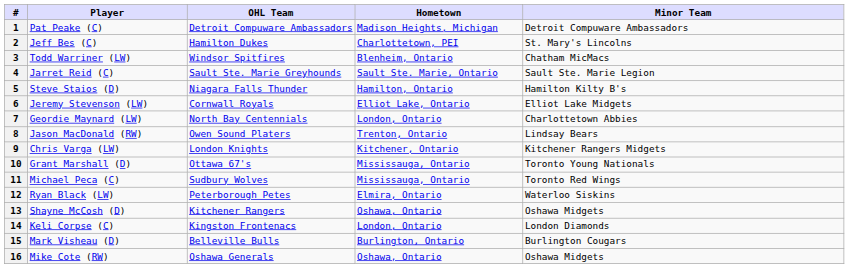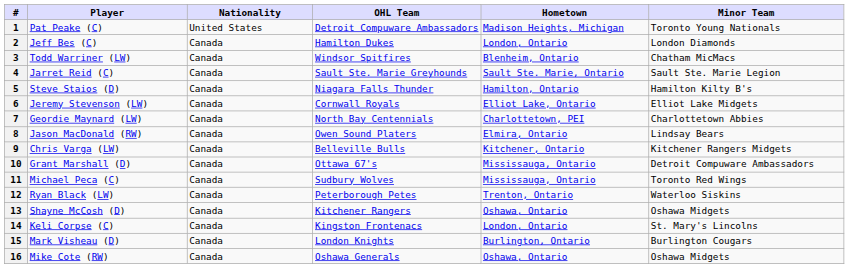 <table class="wikitable">
 <tr>
 <th style="background:#ddf; width:2.75%;">#</th>
 <th style="background:#ddf; width:19.0%;">Player</th>
+<th style="background:#ddf; width:15.0%;">Nationality</th>
 <th style="background:#ddf; width:20.0%;">OHL Team</th>
 <th style="background:#ddf; width:20.0%;">Hometown</th>
 <th style="background:#ddf; width:100.0%;">Minor Team</th>
 </tr>
 <tr>
 <th>1</th>
 <td><a href='#'>Pat Peake</a> (<a href='#'>C</a>)</td>
+<td> United States</td>
 <td><a href='#'>Detroit Compuware Ambassadors</a></td>
 <td><a href='#'>Madison Heights, Michigan</a></td>
-<td>Detroit Compuware Ambassadors</td>
+<td>Toronto Young Nationals</td>
 </tr>
 <tr>
 <th>2</th>
 <td><a href='#'>Jeff Bes</a> (<a href='#'>C</a>)</td>
+<td> Canada</td>
 <td><a href='#'>Hamilton Dukes</a></td>
-<td><a href='#'>Charlottetown, PEI</a></td>
-<td>St. Mary's Lincolns</td>
+<td><a href='#'>London, Ontario</a></td>
+<td>London Diamonds</td>
 </tr>
 <tr>
 <th>3</th>
 <td><a href='#'>Todd Warriner</a> (<a href='#'>LW</a>)</td>
+<td> Canada</td>
 <td><a href='#'>Windsor Spitfires</a></td>
 <td><a href='#'>Blenheim, Ontario</a></td>
 <td>Chatham MicMacs</td>
 </tr>
 <tr>
 <th>4</th>
 <td><a href='#'>Jarret Reid</a> (<a href='#'>C</a>)</td>
+<td> Canada</td>
 <td><a href='#'>Sault Ste. Marie Greyhounds</a></td>
 <td><a href='#'>Sault Ste. Marie, Ontario</a></td>
 <td>Sault Ste. Marie Legion</td>
 </tr>
 <tr>
 <th>5</th>
 <td><a href='#'>Steve Staios</a> (<a href='#'>D</a>)</td>
+<td> Canada</td>
 <td><a href='#'>Niagara Falls Thunder</a></td>
 <td><a href='#'>Hamilton, Ontario</a></td>
 <td>Hamilton Kilty B's</td>
 </tr>
 <tr>
 <th>6</th>
 <td><a href='#'>Jeremy Stevenson</a> (<a href='#'>LW</a>)</td>
+<td> Canada</td>
 <td><a href='#'>Cornwall Royals</a></td>
 <td><a href='#'>Elliot Lake, Ontario</a></td>
 <td>Elliot Lake Midgets</td>
 </tr>
 <tr>
 <th>7</th>
 <td><a href='#'>Geordie Maynard</a> (<a href='#'>LW</a>)</td>
+<td> Canada</td>
 <td><a href='#'>North Bay Centennials</a></td>
-<td><a href='#'>London, Ontario</a></td>
+<td><a href='#'>Charlottetown, PEI</a></td>
 <td>Charlottetown Abbies</td>
 </tr>
 <tr>
 <th>8</th>
 <td><a href='#'>Jason MacDonald</a> (<a href='#'>RW</a>)</td>
+<td> Canada</td>
 <td><a href='#'>Owen Sound Platers</a></td>
-<td><a href='#'>Trenton, Ontario</a></td>
+<td><a href='#'>Elmira, Ontario</a></td>
 <td>Lindsay Bears</td>
 </tr>
 <tr>
 <th>9</th>
 <td><a href='#'>Chris Varga</a> (<a href='#'>LW</a>)</td>
-<td><a href='#'>London Knights</a></td>
+<td> Canada</td>
+<td><a href='#'>Belleville Bulls</a></td>
 <td><a href='#'>Kitchener, Ontario</a></td>
 <td>Kitchener Rangers Midgets</td>
 </tr>
 <tr>
 <th>10</th>
 <td><a href='#'>Grant Marshall</a> (<a href='#'>D</a>)</td>
+<td> Canada</td>
 <td><a href='#'>Ottawa 67's</a></td>
 <td><a href='#'>Mississauga, Ontario</a></td>
-<td>Toronto Young Nationals</td>
+<td>Detroit Compuware Ambassadors</td>
 </tr>
 <tr>
 <th>11</th>
 <td><a href='#'>Michael Peca</a> (<a href='#'>C</a>)</td>
+<td> Canada</td>
 <td><a href='#'>Sudbury Wolves</a></td>
 <td><a href='#'>Mississauga, Ontario</a></td>
 <td>Toronto Red Wings</td>
 </tr>
 <tr>
 <th>12</th>
 <td><a href='#'>Ryan Black</a> (<a href='#'>LW</a>)</td>
+<td> Canada</td>
 <td><a href='#'>Peterborough Petes</a></td>
-<td><a href='#'>Elmira, Ontario</a></td>
+<td><a href='#'>Trenton, Ontario</a></td>
 <td>Waterloo Siskins</td>
 </tr>
 <tr>
 <th>13</th>
 <td><a href='#'>Shayne McCosh</a> (<a href='#'>D</a>)</td>
+<td> Canada</td>
 <td><a href='#'>Kitchener Rangers</a></td>
 <td><a href='#'>Oshawa, Ontario</a></td>
 <td>Oshawa Midgets</td>
 </tr>
 <tr>
 <th>14</th>
 <td><a href='#'>Keli Corpse</a> (<a href='#'>C</a>)</td>
+<td> Canada</td>
 <td><a href='#'>Kingston Frontenacs</a></td>
 <td><a href='#'>London, Ontario</a></td>
-<td>London Diamonds</td>
+<td>St. Mary's Lincolns</td>
 </tr>
 <tr>
 <th>15</th>
 <td><a href='#'>Mark Visheau</a> (<a href='#'>D</a>)</td>
-<td><a href='#'>Belleville Bulls</a></td>
+<td> Canada</td>
+<td><a href='#'>London Knights</a></td>
 <td><a href='#'>Burlington, Ontario</a></td>
 <td>Burlington Cougars</td>
 </tr>
 <tr>
 <th>16</th>
 <td><a href='#'>Mike Cote</a> (<a href='#'>RW</a>)</td>
+<td> Canada</td>
 <td><a href='#'>Oshawa Generals</a></td>
 <td><a href='#'>Oshawa, Ontario</a></td>
 <td>Oshawa Midgets</td>
 </tr>
 </table>
